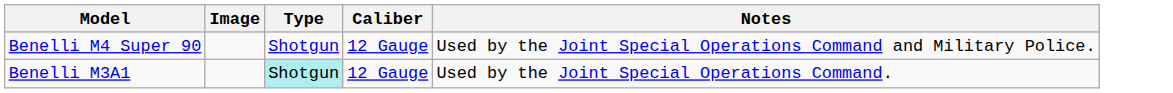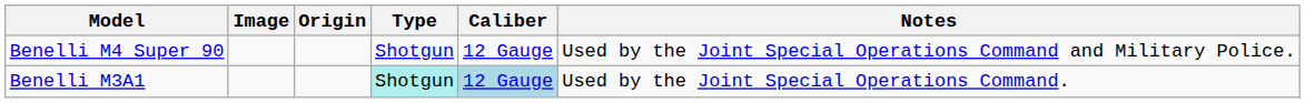 <table class="wikitable">
 <tr>
 <th>Model</th>
 <th>Image</th>
+<th>Origin</th>
 <th>Type</th>
 <th>Caliber</th>
 <th>Notes</th>
 </tr>
 <tr>
 <td><a href='#'>Benelli M4 Super 90</a></td>
+<td></td>
 <td></td>
 <td><a href='#'>Shotgun</a></td>
 <td><a href='#'>12 Gauge</a></td>
 <td>Used by the <a href='#'>Joint Special Operations Command</a> and Military Police.</td>
 </tr>
 <tr>
 <td><a href='#'>Benelli M3A1</a></td>
 <td></td>
+<td></td>
 <td style="background: paleturquoise;">Shotgun</td>
-<td><a href='#'>12 Gauge</a></td>
+<td style="background: lightblue;"><a href='#'>12 Gauge</a></td>
 <td>Used by the <a href='#'>Joint Special Operations Command</a>.</td>
 </tr>
 </table>
